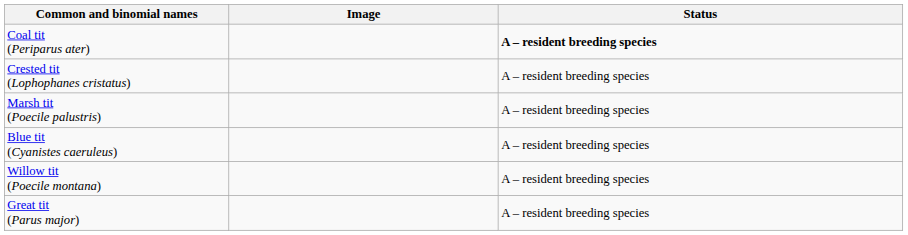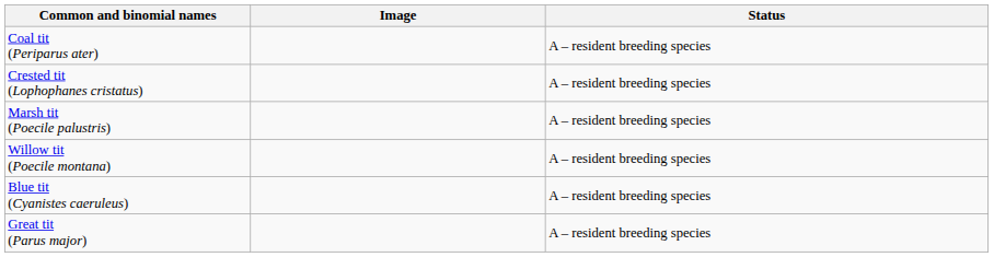 <table width=90% class="wikitable">
 <tr>
 <th width=25%>Common and binomial names</th>
 <th width=30%>Image</th>
 <th width=45%>Status</th>
 </tr>
 <tr>
 <td><a href='#'>Coal tit</a><br>(<em>Periparus ater</em>)</td>
 <td></td>
-<td><strong>A – resident breeding species</strong></td>
+<td>A – resident breeding species</td>
 </tr>
 <tr>
 <td><a href='#'>Crested tit</a><br>(<em>Lophophanes cristatus</em>)</td>
 <td></td>
 <td>A – resident breeding species</td>
 </tr>
 <tr>
 <td><a href='#'>Marsh tit</a><br>(<em>Poecile palustris</em>)</td>
 <td></td>
 <td>A – resident breeding species</td>
 </tr>
 <tr>
-<td><a href='#'>Blue tit</a><br>(<em>Cyanistes caeruleus</em>)</td>
+<td><a href='#'>Willow tit</a><br>(<em>Poecile montana</em>)</td>
 <td></td>
 <td>A – resident breeding species</td>
 </tr>
 <tr>
-<td><a href='#'>Willow tit</a><br>(<em>Poecile montana</em>)</td>
+<td><a href='#'>Blue tit</a><br>(<em>Cyanistes caeruleus</em>)</td>
 <td></td>
 <td>A – resident breeding species</td>
 </tr>
 <tr>
 <td><a href='#'>Great tit</a><br>(<em>Parus major</em>)</td>
 <td></td>
 <td>A – resident breeding species</td>
 </tr>
 </table>
